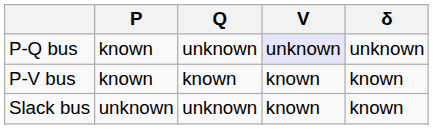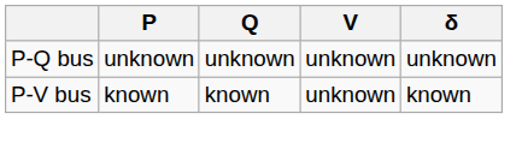 <table class="wikitable">
 <tr>
 <th></th>
 <th>P</th>
 <th>Q</th>
 <th>V</th>
 <th>δ</th>
 </tr>
 <tr>
 <td>P-Q bus</td>
-<td>known</td>
 <td>unknown</td>
-<td style="background: lavender;">unknown</td>
+<td>unknown</td>
+<td>unknown</td>
 <td>unknown</td>
 </tr>
 <tr>
 <td>P-V bus</td>
 <td>known</td>
 <td>known</td>
-<td>known</td>
-<td>known</td>
-</tr>
-<tr>
-<td>Slack bus</td>
 <td>unknown</td>
-<td>unknown</td>
-<td>known</td>
 <td>known</td>
 </tr>
 </table>
